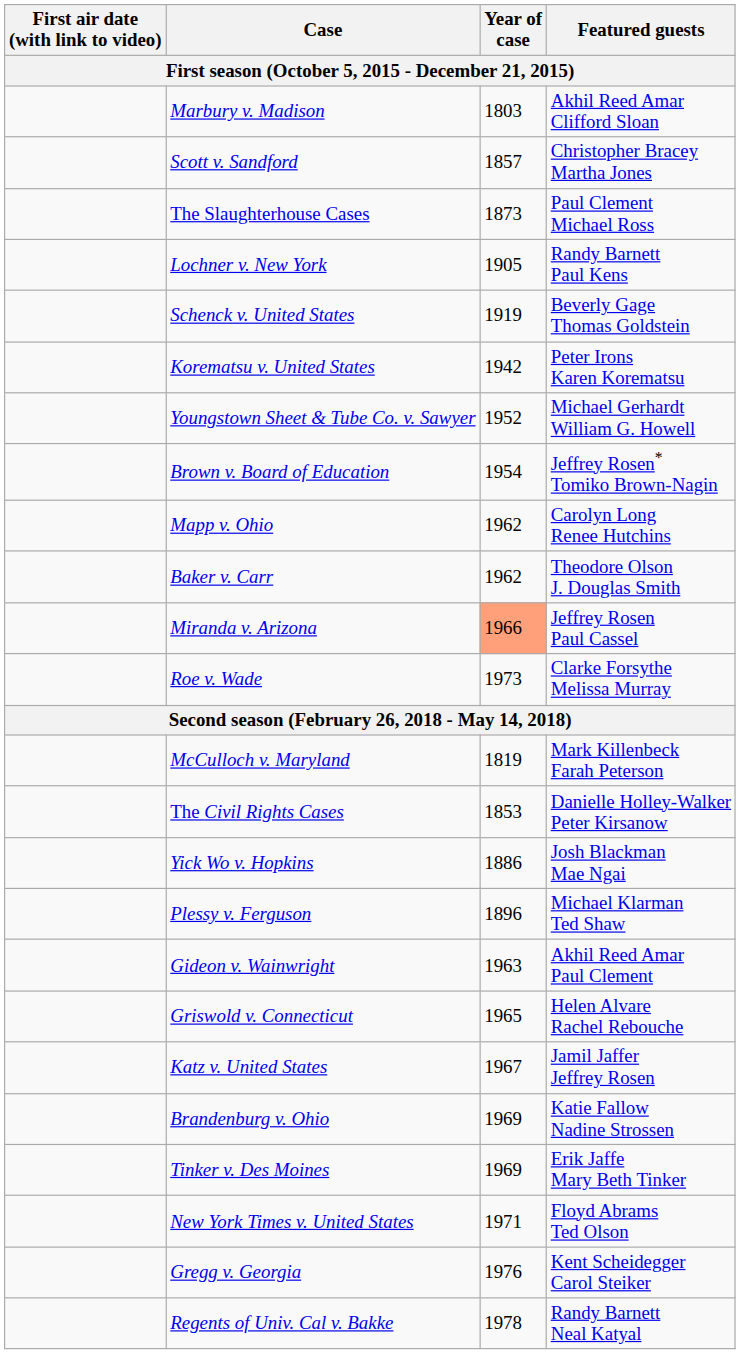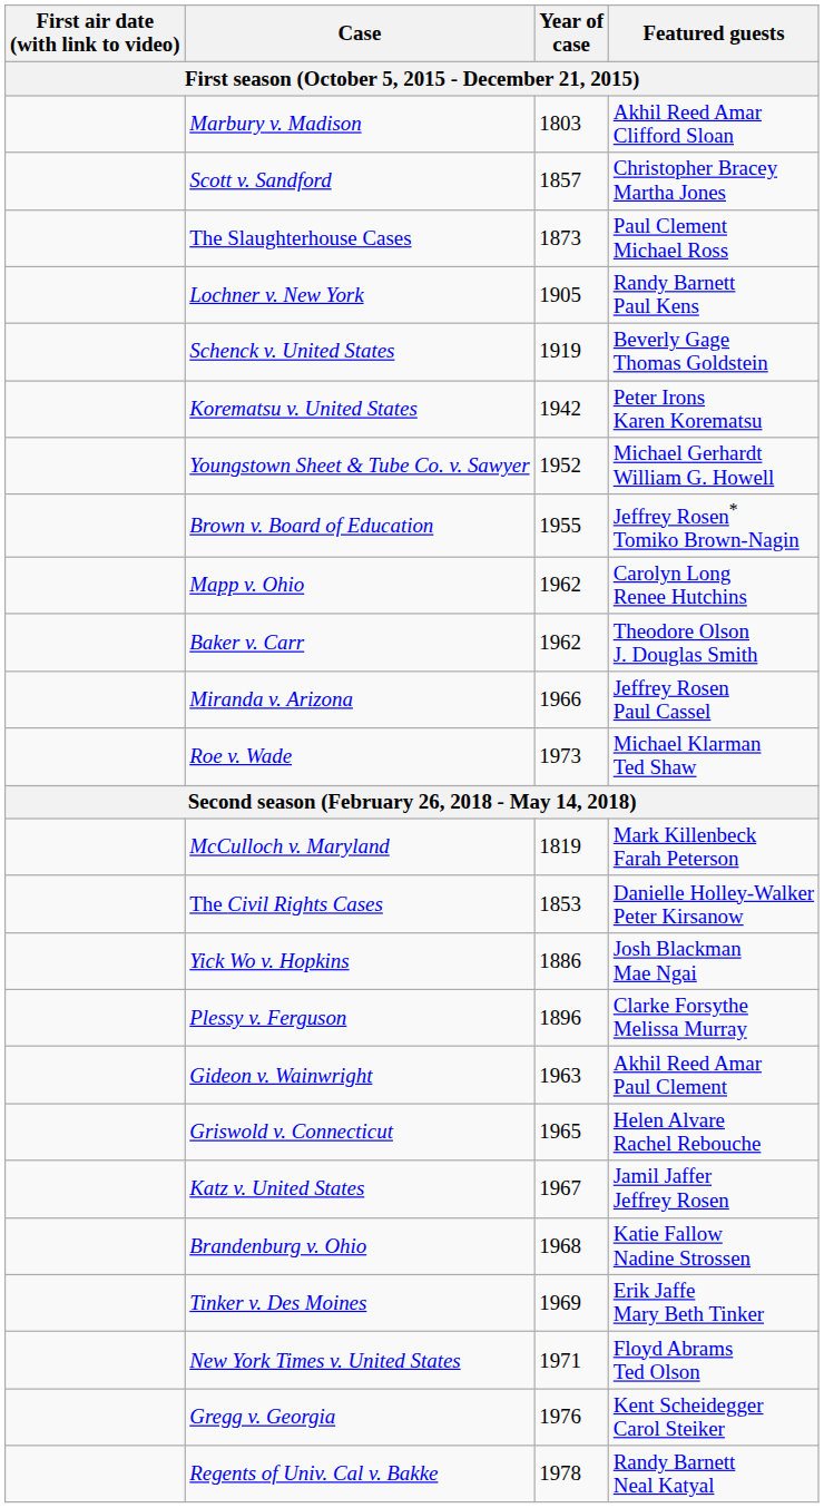 <table class=wikitable>
 <tr>
 <th>First air date<br>(with link to video)</th>
 <th>Case</th>
 <th>Year of<br>case</th>
 <th>Featured guests</th>
 </tr>
 <tr>
 <th colspan=5>First season (October 5, 2015 - December 21, 2015)</th>
 </tr>
 <tr>
 <td></td>
 <td><em><a href='#'>Marbury v. Madison</a></em></td>
 <td>1803</td>
 <td><a href='#'>Akhil Reed Amar</a><br><a href='#'>Clifford Sloan</a></td>
 </tr>
 <tr>
 <td></td>
 <td><em><a href='#'>Scott v. Sandford</a></em></td>
 <td>1857</td>
 <td><a href='#'>Christopher Bracey</a><br><a href='#'>Martha Jones</a></td>
 </tr>
 <tr>
 <td></td>
 <td><a href='#'>The Slaughterhouse Cases</a></td>
 <td>1873</td>
 <td><a href='#'>Paul Clement</a><br><a href='#'>Michael Ross</a></td>
 </tr>
 <tr>
 <td></td>
 <td><em><a href='#'>Lochner v. New York</a></em></td>
 <td>1905</td>
 <td><a href='#'>Randy Barnett</a><br><a href='#'>Paul Kens</a></td>
 </tr>
 <tr>
 <td></td>
 <td><em><a href='#'>Schenck v. United States</a></em></td>
 <td>1919</td>
 <td><a href='#'>Beverly Gage</a><br><a href='#'>Thomas Goldstein</a></td>
 </tr>
 <tr>
 <td></td>
 <td><em><a href='#'>Korematsu v. United States</a></em></td>
 <td>1942</td>
 <td><a href='#'>Peter Irons</a><br><a href='#'>Karen Korematsu</a></td>
 </tr>
 <tr>
 <td></td>
 <td><em><a href='#'>Youngstown Sheet & Tube Co. v. Sawyer</a></em></td>
 <td>1952</td>
 <td><a href='#'>Michael Gerhardt</a><br><a href='#'>William G. Howell</a></td>
 </tr>
 <tr>
 <td></td>
 <td><em><a href='#'>Brown v. Board of Education</a></em></td>
-<td>1954</td>
+<td>1955</td>
 <td><a href='#'>Jeffrey Rosen</a><sup>*</sup><br><a href='#'>Tomiko Brown-Nagin</a></td>
 </tr>
 <tr>
 <td></td>
 <td><em><a href='#'>Mapp v. Ohio</a></em></td>
 <td>1962</td>
 <td><a href='#'>Carolyn Long</a><br><a href='#'>Renee Hutchins</a></td>
 </tr>
 <tr>
 <td></td>
 <td><em><a href='#'>Baker v. Carr</a></em></td>
 <td>1962</td>
 <td><a href='#'>Theodore Olson</a><br><a href='#'>J. Douglas Smith</a></td>
 </tr>
 <tr>
 <td></td>
 <td><em><a href='#'>Miranda v. Arizona</a></em></td>
-<td style="background: lightsalmon;">1966</td>
+<td>1966</td>
 <td><a href='#'>Jeffrey Rosen</a><br><a href='#'>Paul Cassel</a></td>
 </tr>
 <tr>
 <td></td>
 <td><em><a href='#'>Roe v. Wade</a></em></td>
 <td>1973</td>
-<td><a href='#'>Clarke Forsythe</a><br><a href='#'>Melissa Murray</a></td>
+<td><a href='#'>Michael Klarman</a><br><a href='#'>Ted Shaw</a></td>
 </tr>
 <tr>
 <th colspan=5>Second season (February 26, 2018 - May 14, 2018)</th>
 </tr>
 <tr>
 <td></td>
 <td><em><a href='#'>McCulloch v. Maryland</a></em></td>
 <td>1819</td>
 <td><a href='#'>Mark Killenbeck</a><br><a href='#'>Farah Peterson</a></td>
 </tr>
 <tr>
 <td></td>
 <td><a href='#'>The <em>Civil Rights Cases</em></a></td>
 <td>1853</td>
 <td><a href='#'>Danielle Holley-Walker</a><br><a href='#'>Peter Kirsanow</a></td>
 </tr>
 <tr>
 <td></td>
 <td><em><a href='#'>Yick Wo v. Hopkins</a></em></td>
 <td>1886</td>
 <td><a href='#'>Josh Blackman</a><br><a href='#'>Mae Ngai</a></td>
 </tr>
 <tr>
 <td></td>
 <td><em><a href='#'>Plessy v. Ferguson</a></em></td>
 <td>1896</td>
-<td><a href='#'>Michael Klarman</a><br><a href='#'>Ted Shaw</a></td>
+<td><a href='#'>Clarke Forsythe</a><br><a href='#'>Melissa Murray</a></td>
 </tr>
 <tr>
 <td></td>
 <td><em><a href='#'>Gideon v. Wainwright</a></em></td>
 <td>1963</td>
 <td><a href='#'>Akhil Reed Amar</a><br><a href='#'>Paul Clement</a></td>
 </tr>
 <tr>
 <td></td>
 <td><em><a href='#'>Griswold v. Connecticut</a></em></td>
 <td>1965</td>
 <td><a href='#'>Helen Alvare</a><br><a href='#'>Rachel Rebouche</a></td>
 </tr>
 <tr>
 <td></td>
 <td><em><a href='#'>Katz v. United States</a></em></td>
 <td>1967</td>
 <td><a href='#'>Jamil Jaffer</a><br><a href='#'>Jeffrey Rosen</a></td>
 </tr>
 <tr>
 <td></td>
 <td><em><a href='#'>Brandenburg v. Ohio</a></em></td>
-<td>1969</td>
+<td>1968</td>
 <td><a href='#'>Katie Fallow</a><br><a href='#'>Nadine Strossen</a></td>
 </tr>
 <tr>
 <td></td>
 <td><em><a href='#'>Tinker v. Des Moines</a></em></td>
 <td>1969</td>
 <td><a href='#'>Erik Jaffe</a><br><a href='#'>Mary Beth Tinker</a></td>
 </tr>
 <tr>
 <td></td>
 <td><em><a href='#'>New York Times v. United States</a></em></td>
 <td>1971</td>
 <td><a href='#'>Floyd Abrams</a><br><a href='#'>Ted Olson</a></td>
 </tr>
 <tr>
 <td></td>
 <td><em><a href='#'>Gregg v. Georgia</a></em></td>
 <td>1976</td>
 <td><a href='#'>Kent Scheidegger</a><br><a href='#'>Carol Steiker</a></td>
 </tr>
 <tr>
 <td></td>
 <td><em><a href='#'>Regents of Univ. Cal v. Bakke</a></em></td>
 <td>1978</td>
 <td><a href='#'>Randy Barnett</a><br><a href='#'>Neal Katyal</a></td>
 </tr>
 </table>
